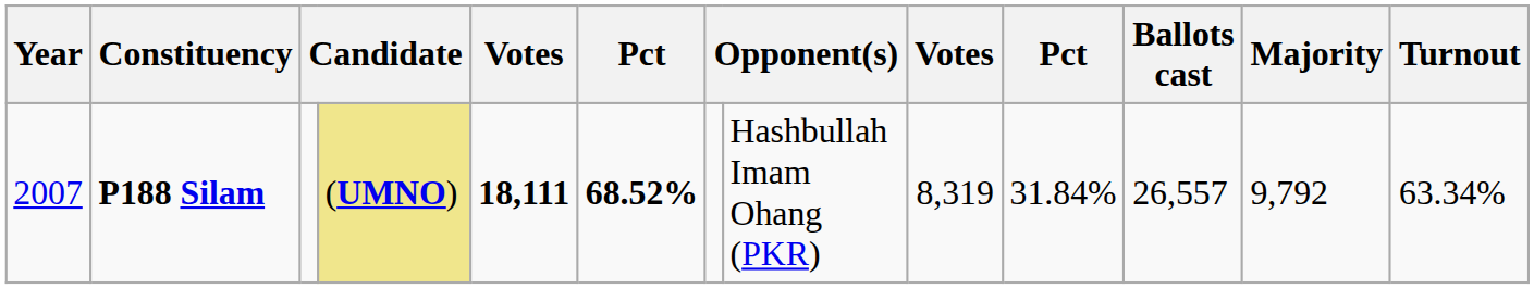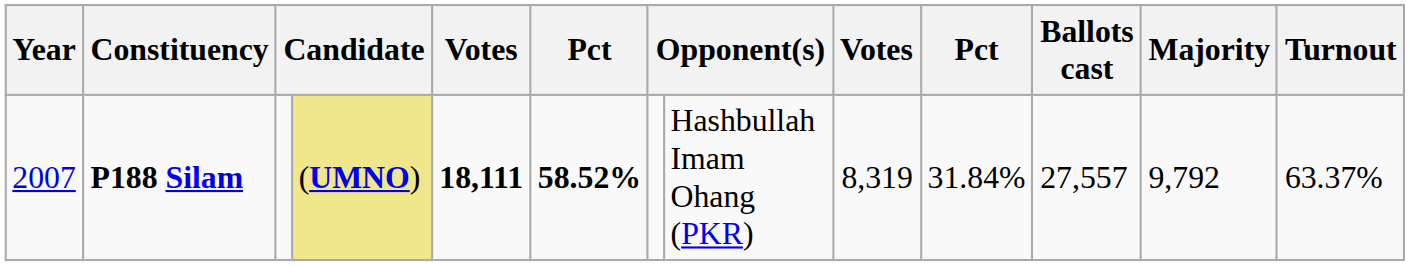 <table class="wikitable" style="margin:0.5em ; font-size:95%">
 <tr>
 <th>Year</th>
 <th>Constituency</th>
 <th colspan=2>Candidate</th>
 <th>Votes</th>
 <th>Pct</th>
 <th colspan=2>Opponent(s)</th>
 <th>Votes</th>
 <th>Pct</th>
 <th>Ballots cast</th>
 <th>Majority</th>
 <th>Turnout</th>
 </tr>
 <tr>
 <td><a href='#'>2007</a></td>
 <td><strong>P188 <a href='#'>Silam</a></strong></td>
 <td></td>
 <td style="background: khaki;"> (<a href='#'><strong>UMNO</strong></a>)</td>
 <td align="right"><strong>18,111</strong></td>
-<td><strong>68.52%</strong></td>
+<td><strong>58.52%</strong></td>
 <td></td>
 <td>Hashbullah Imam Ohang (<a href='#'>PKR</a>)</td>
 <td align="right">8,319</td>
 <td>31.84%</td>
-<td>26,557</td>
+<td>27,557</td>
 <td>9,792</td>
-<td>63.34%</td>
+<td>63.37%</td>
 </tr>
 </table>
